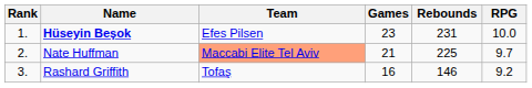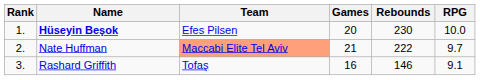 <table class="wikitable" style="text-align: center;">
 <tr>
 <th>Rank</th>
 <th width=200>Name</th>
 <th width=210>Team</th>
 <th>Games</th>
 <th width=85>Rebounds</th>
 <th width=50>RPG</th>
 </tr>
 <tr>
 <td>1.</td>
 <td align="left"> <strong><a href='#'>Hüseyin Beşok</a></strong></td>
 <td align="left"> <a href='#'>Efes Pilsen</a></td>
-<td>23</td>
-<td>231</td>
+<td>20</td>
+<td>230</td>
 <td>10.0</td>
 </tr>
 <tr>
 <td>2.</td>
 <td align="left"> <a href='#'>Nate Huffman</a></td>
 <td align="left" style="background: lightsalmon;"> <a href='#'>Maccabi Elite Tel Aviv</a></td>
 <td>21</td>
-<td>225</td>
+<td>222</td>
 <td>9.7</td>
 </tr>
 <tr>
 <td>3.</td>
 <td align="left"> <a href='#'>Rashard Griffith</a></td>
 <td align="left"> <a href='#'>Tofaş</a></td>
 <td>16</td>
 <td>146</td>
-<td>9.2</td>
+<td>9.1</td>
 </tr>
 </table>
